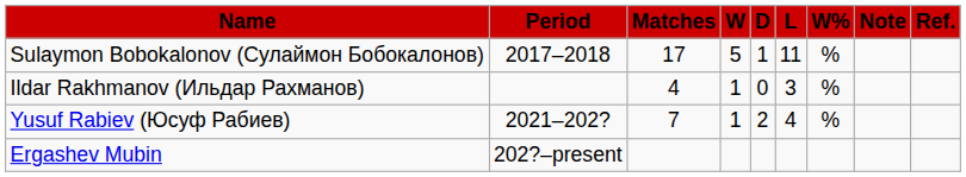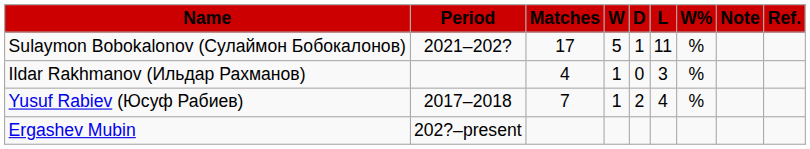 <table class="wikitable">
 <tr>
 <th style="background-color:#CC0000;"><span>Name</span></th>
 <th style="background-color:#CC0000;"><span>Period</span></th>
 <th style="background-color:#CC0000;"><span>Matches</span></th>
 <th style="background-color:#CC0000;"><span>W</span></th>
 <th style="background-color:#CC0000;"><span>D</span></th>
 <th style="background-color:#CC0000;"><span>L</span></th>
 <th style="background-color:#CC0000;"><span>W%</span></th>
 <th style="background-color:#CC0000;"><span>Note</span></th>
 <th style="background-color:#CC0000;"><span>Ref.</span></th>
 </tr>
 <tr>
 <td> Sulaymon Bobokalonov (Сулаймон Бобокалонов)</td>
-<td align="center">2017–2018</td>
+<td align="center">2021–202?</td>
 <td align="center">17</td>
 <td align="center">5</td>
 <td align="center">1</td>
 <td align="center">11</td>
 <td align="center">%</td>
 <td align="center"></td>
 <td align="center"></td>
 </tr>
 <tr>
 <td> Ildar Rakhmanov (Ильдар Рахманов)</td>
 <td align="center"></td>
 <td align="center">4</td>
 <td align="center">1</td>
 <td align="center">0</td>
 <td align="center">3</td>
 <td align="center">%</td>
 <td align="center"></td>
 <td align="center"></td>
 </tr>
 <tr>
 <td> <a href='#'>Yusuf Rabiev</a> (Юсуф Рабиев)</td>
-<td align="center">2021–202?</td>
+<td align="center">2017–2018</td>
 <td align="center">7</td>
 <td align="center">1</td>
 <td align="center">2</td>
 <td align="center">4</td>
 <td align="center">%</td>
 <td align="center"></td>
 <td align="center"></td>
 </tr>
 <tr>
 <td> <a href='#'>Ergashev Mubin</a></td>
 <td align="center">202?–present</td>
 <td align="center"></td>
 <td align="center"></td>
 <td align="center"></td>
 <td align="center"></td>
 <td align="center"></td>
 <td align="center"></td>
 <td align="center"></td>
 </tr>
 </table>
